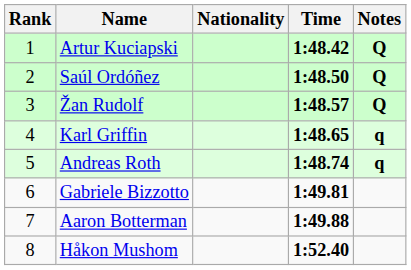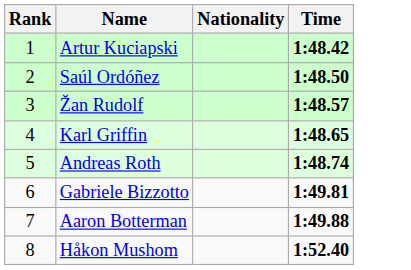 <table class="wikitable sortable" style="text-align:center">
 <tr>
 <th>Rank</th>
 <th>Name</th>
 <th>Nationality</th>
 <th>Time</th>
-<th>Notes</th>
 </tr>
 <tr bgcolor=ccffcc>
 <td>1</td>
 <td align=left><a href='#'>Artur Kuciapski</a></td>
 <td align=left></td>
 <td><strong>1:48.42</strong></td>
-<td><strong>Q</strong></td>
 </tr>
 <tr bgcolor=ccffcc>
 <td>2</td>
 <td align=left><a href='#'>Saúl Ordóñez</a></td>
 <td align=left></td>
 <td><strong>1:48.50</strong></td>
-<td><strong>Q</strong></td>
 </tr>
 <tr bgcolor=ccffcc>
 <td>3</td>
 <td align=left><a href='#'>Žan Rudolf</a></td>
 <td align=left></td>
 <td><strong>1:48.57</strong></td>
-<td><strong>Q</strong></td>
 </tr>
 <tr bgcolor=ddffdd>
 <td>4</td>
 <td align=left><a href='#'>Karl Griffin</a></td>
 <td align=left></td>
 <td><strong>1:48.65</strong></td>
-<td><strong>q</strong></td>
 </tr>
 <tr bgcolor=ddffdd>
 <td>5</td>
 <td align=left><a href='#'>Andreas Roth</a></td>
 <td align=left></td>
 <td><strong>1:48.74</strong></td>
-<td><strong>q</strong></td>
 </tr>
 <tr>
 <td>6</td>
 <td align=left><a href='#'>Gabriele Bizzotto</a></td>
 <td align=left></td>
 <td><strong>1:49.81</strong></td>
-<td></td>
 </tr>
 <tr>
 <td>7</td>
 <td align=left><a href='#'>Aaron Botterman</a></td>
 <td align=left></td>
 <td><strong>1:49.88</strong></td>
-<td></td>
 </tr>
 <tr>
 <td>8</td>
 <td align=left><a href='#'>Håkon Mushom</a></td>
 <td align=left></td>
 <td><strong>1:52.40</strong></td>
-<td></td>
 </tr>
 </table>
